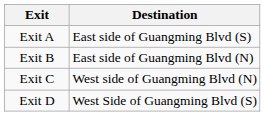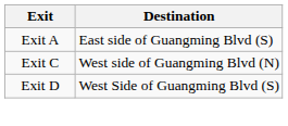 <table class="wikitable">
 <tr>
 <th style="width:70px">Exit</th>
 <th>Destination</th>
 </tr>
 <tr>
 <td align="center">Exit A</td>
 <td>East side of Guangming Blvd (S)</td>
 </tr>
 <tr>
-<td align="center">Exit B</td>
-<td>East side of Guangming Blvd (N)</td>
-</tr>
-<tr>
 <td align="center">Exit C</td>
 <td>West side of Guangming Blvd (N)</td>
 </tr>
 <tr>
 <td align="center">Exit D</td>
 <td>West Side of Guangming Blvd (S)</td>
 </tr>
 </table>
